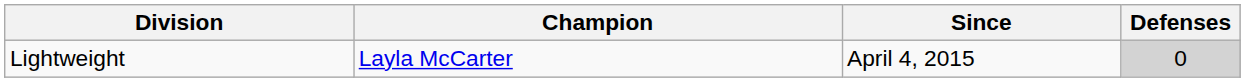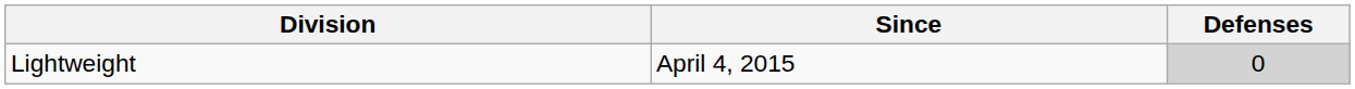 <table class="wikitable" style="width:55%;">
 <tr>
 <th style="width:25%;">Division</th>
-<th style="width:35%;">Champion</th>
 <th style="width:20%;">Since</th>
 <th style="width:5%;">Defenses</th>
 </tr>
 <tr>
 <td>Lightweight</td>
-<td> <a href='#'>Layla McCarter</a></td>
 <td>April 4, 2015</td>
 <td style="background: lightgrey; text-align:center;">0</td>
 </tr>
 </table>
